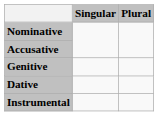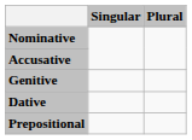 <table class="wikitable" style="float:left; margin-right:0.5em">
 <tr>
 <th></th>
 <th style="background:#C0C0C0">Singular</th>
 <th style="background:#C0C0C0">Plural</th>
 </tr>
 <tr>
 <td style="background:#C0C0C0"><strong>Nominative</strong></td>
 <td rowspan="2"></td>
 <td rowspan="2"></td>
 </tr>
 <tr>
 <td style="background:#C0C0C0"><strong>Accusative</strong></td>
 </tr>
 <tr>
 <td style="background:#C0C0C0"><strong>Genitive</strong></td>
 <td></td>
 <td></td>
 </tr>
 <tr>
 <td style="background:#C0C0C0"><strong>Dative</strong></td>
 <td></td>
 <td></td>
 </tr>
 <tr>
-<td style="background:#C0C0C0"><strong>Instrumental</strong></td>
+<td style="background:#C0C0C0"><strong>Prepositional</strong></td>
 <td></td>
 <td></td>
 </tr>
 </table>
